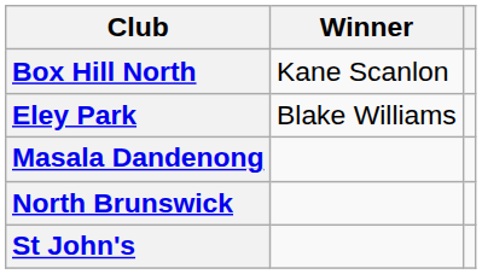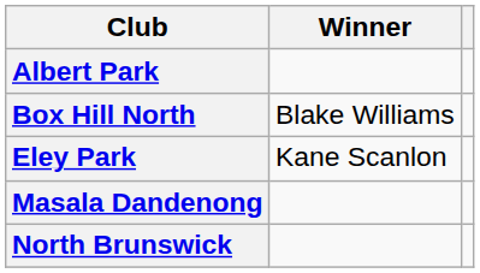 <table class="wikitable plainrowheaders">
 <tr>
 <th>Club</th>
 <th>Winner</th>
 <th></th>
 </tr>
 <tr>
+<th style="text-align:left"><a href='#'>Albert Park</a></th>
+<td></td>
+<td align="center"></td>
+</tr>
+<tr>
 <th style="text-align:left"><a href='#'>Box Hill North</a></th>
-<td>Kane Scanlon</td>
+<td>Blake Williams</td>
 <td align="center"></td>
 </tr>
 <tr>
 <th style="text-align:left"><a href='#'>Eley Park</a></th>
-<td>Blake Williams</td>
+<td>Kane Scanlon</td>
 <td align="center"></td>
 </tr>
 <tr>
 <th style="text-align:left"><a href='#'>Masala Dandenong</a></th>
 <td></td>
 <td align="center"></td>
 </tr>
 <tr>
 <th style="text-align:left"><a href='#'>North Brunswick</a></th>
 <td></td>
 <td align="center"></td>
 </tr>
-<tr>
-<th style="text-align:left"><a href='#'>St John's</a></th>
-<td></td>
-<td align="center"></td>
-</tr>
 </table>
